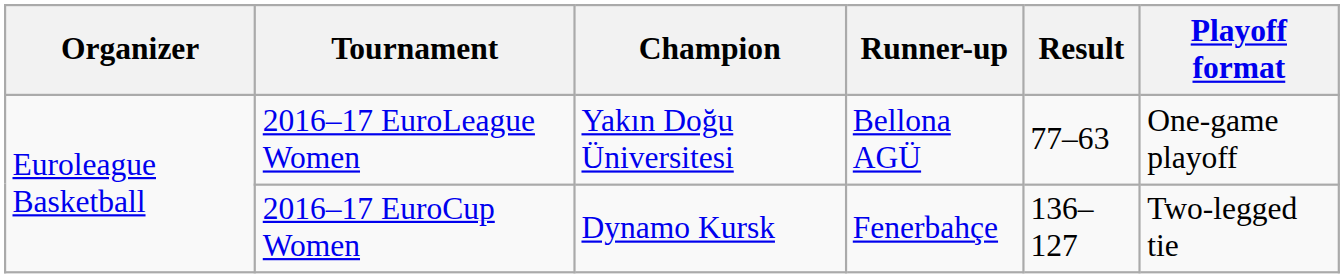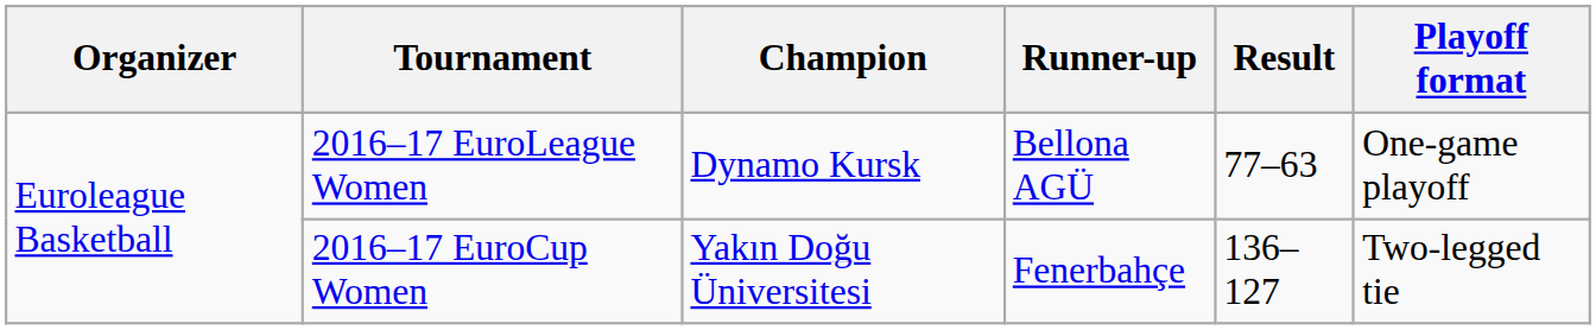 <table class="wikitable" style="font-size:90%;">
 <tr>
 <th>Organizer</th>
 <th>Tournament</th>
 <th><strong>Champion</strong></th>
 <th>Runner-up</th>
 <th>Result</th>
 <th><a href='#'>Playoff format</a></th>
 </tr>
 <tr>
 <td rowspan="2"><a href='#'>Euroleague Basketball</a></td>
 <td><a href='#'>2016–17 EuroLeague Women</a></td>
-<td> <a href='#'>Yakın Doğu Üniversitesi</a></td>
+<td> <a href='#'>Dynamo Kursk</a></td>
 <td> <a href='#'>Bellona AGÜ</a></td>
 <td>77–63</td>
 <td>One-game playoff</td>
 </tr>
 <tr>
 <td><a href='#'>2016–17 EuroCup Women</a></td>
-<td> <a href='#'>Dynamo Kursk</a></td>
+<td> <a href='#'>Yakın Doğu Üniversitesi</a></td>
 <td> <a href='#'>Fenerbahçe</a></td>
 <td>136–127</td>
 <td>Two-legged tie</td>
 </tr>
 </table>
